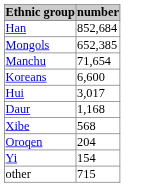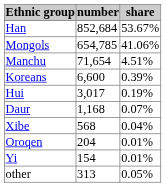 <table border=1 style="border-collapse: collapse;">
 <tr bgcolor=cccccc>
 <th>Ethnic group</th>
 <th>number</th>
+<th>share</th>
 </tr>
 <tr>
 <td><a href='#'>Han</a></td>
 <td>852,684</td>
+<td>53.67%</td>
 </tr>
 <tr>
 <td><a href='#'>Mongols</a></td>
-<td>652,385</td>
+<td>654,785</td>
+<td>41.06%</td>
 </tr>
 <tr>
 <td><a href='#'>Manchu</a></td>
 <td>71,654</td>
+<td>4.51%</td>
 </tr>
 <tr>
 <td><a href='#'>Koreans</a></td>
 <td>6,600</td>
+<td>0.39%</td>
 </tr>
 <tr>
 <td><a href='#'>Hui</a></td>
 <td>3,017</td>
+<td>0.19%</td>
 </tr>
 <tr>
 <td><a href='#'>Daur</a></td>
 <td>1,168</td>
+<td>0.07%</td>
 </tr>
 <tr>
 <td><a href='#'>Xibe</a></td>
 <td>568</td>
+<td>0.04%</td>
 </tr>
 <tr>
 <td><a href='#'>Oroqen</a></td>
 <td>204</td>
+<td>0.01%</td>
 </tr>
 <tr>
 <td><a href='#'>Yi</a></td>
 <td>154</td>
+<td>0.01%</td>
 </tr>
 <tr>
 <td>other</td>
-<td>715</td>
+<td>313</td>
+<td>0.05%</td>
 </tr>
 </table>
